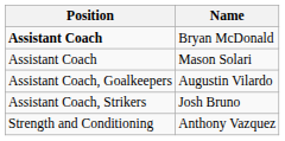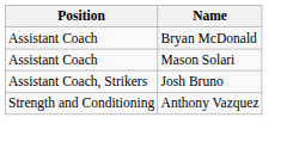 <table class="wikitable">
 <tr>
 <th>Position</th>
 <th>Name</th>
 </tr>
 <tr>
-<td><strong>Assistant Coach</strong></td>
+<td>Assistant Coach</td>
 <td>Bryan McDonald</td>
 </tr>
 <tr>
 <td>Assistant Coach</td>
 <td>Mason Solari</td>
-</tr>
-<tr>
-<td>Assistant Coach, Goalkeepers</td>
-<td>Augustin Vilardo</td>
 </tr>
 <tr>
 <td>Assistant Coach, Strikers</td>
 <td>Josh Bruno</td>
 </tr>
 <tr>
 <td>Strength and Conditioning</td>
 <td>Anthony Vazquez</td>
 </tr>
 </table>
